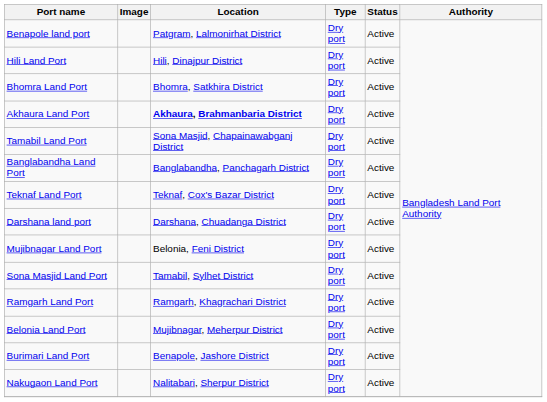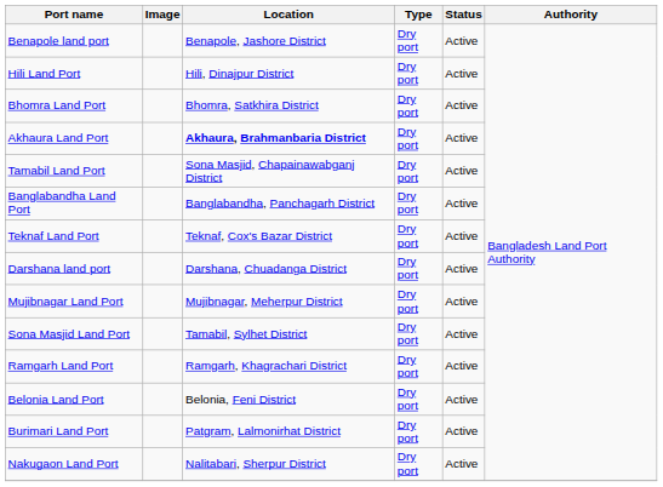 <table class="sortable wikitable">
 <tr>
 <th>Port name</th>
 <th>Image</th>
 <th>Location</th>
 <th>Type</th>
 <th>Status</th>
 <th>Authority</th>
 </tr>
 <tr>
 <td><a href='#'>Benapole land port</a></td>
 <td></td>
-<td><a href='#'>Patgram</a>, <a href='#'>Lalmonirhat District</a></td>
+<td><a href='#'>Benapole</a>, <a href='#'>Jashore District</a></td>
 <td><a href='#'>Dry port</a></td>
 <td>Active</td>
 <td rowspan="14"><a href='#'>Bangladesh Land Port Authority</a></td>
 </tr>
 <tr>
 <td><a href='#'>Hili Land Port</a></td>
 <td></td>
 <td><a href='#'>Hili</a>, <a href='#'>Dinajpur District</a></td>
 <td><a href='#'>Dry port</a></td>
 <td>Active</td>
 </tr>
 <tr>
 <td><a href='#'>Bhomra Land Port</a></td>
 <td></td>
 <td><a href='#'>Bhomra</a>, <a href='#'>Satkhira District</a></td>
 <td><a href='#'>Dry port</a></td>
 <td>Active</td>
 </tr>
 <tr>
 <td><a href='#'>Akhaura Land Port</a></td>
 <td></td>
 <td><strong><a href='#'>Akhaura</a>, <a href='#'>Brahmanbaria District</a></strong></td>
 <td><a href='#'>Dry port</a></td>
 <td>Active</td>
 </tr>
 <tr>
 <td><a href='#'>Tamabil Land Port</a></td>
 <td></td>
 <td><a href='#'>Sona Masjid</a>, <a href='#'>Chapainawabganj District</a></td>
 <td><a href='#'>Dry port</a></td>
 <td>Active</td>
 </tr>
 <tr>
 <td><a href='#'>Banglabandha Land Port</a></td>
 <td></td>
 <td><a href='#'>Banglabandha</a>, <a href='#'>Panchagarh District</a></td>
 <td><a href='#'>Dry port</a></td>
 <td>Active</td>
 </tr>
 <tr>
 <td><a href='#'>Teknaf Land Port</a></td>
 <td></td>
 <td><a href='#'>Teknaf</a>, <a href='#'>Cox's Bazar District</a></td>
 <td><a href='#'>Dry port</a></td>
 <td>Active</td>
 </tr>
 <tr>
 <td><a href='#'>Darshana land port</a></td>
 <td></td>
 <td><a href='#'>Darshana</a>, <a href='#'>Chuadanga District</a></td>
 <td><a href='#'>Dry port</a></td>
 <td>Active</td>
 </tr>
 <tr>
 <td><a href='#'>Mujibnagar Land Port</a></td>
 <td></td>
-<td>Belonia, <a href='#'>Feni District</a></td>
+<td><a href='#'>Mujibnagar</a>, <a href='#'>Meherpur District</a></td>
 <td><a href='#'>Dry port</a></td>
 <td>Active</td>
 </tr>
 <tr>
 <td><a href='#'>Sona Masjid Land Port</a></td>
 <td></td>
 <td><a href='#'>Tamabil</a>, <a href='#'>Sylhet District</a></td>
 <td><a href='#'>Dry port</a></td>
 <td>Active</td>
 </tr>
 <tr>
 <td><a href='#'>Ramgarh Land Port</a></td>
 <td></td>
 <td><a href='#'>Ramgarh</a>, <a href='#'>Khagrachari District</a></td>
 <td><a href='#'>Dry port</a></td>
 <td>Active</td>
 </tr>
 <tr>
 <td><a href='#'>Belonia Land Port</a></td>
 <td></td>
-<td><a href='#'>Mujibnagar</a>, <a href='#'>Meherpur District</a></td>
+<td>Belonia, <a href='#'>Feni District</a></td>
 <td><a href='#'>Dry port</a></td>
 <td>Active</td>
 </tr>
 <tr>
 <td><a href='#'>Burimari Land Port</a></td>
 <td></td>
-<td><a href='#'>Benapole</a>, <a href='#'>Jashore District</a></td>
+<td><a href='#'>Patgram</a>, <a href='#'>Lalmonirhat District</a></td>
 <td><a href='#'>Dry port</a></td>
 <td>Active</td>
 </tr>
 <tr>
 <td><a href='#'>Nakugaon Land Port</a></td>
 <td></td>
 <td><a href='#'>Nalitabari</a>, <a href='#'>Sherpur District</a></td>
 <td><a href='#'>Dry port</a></td>
 <td>Active</td>
 </tr>
 <tr>
 </tr>
 </table>
